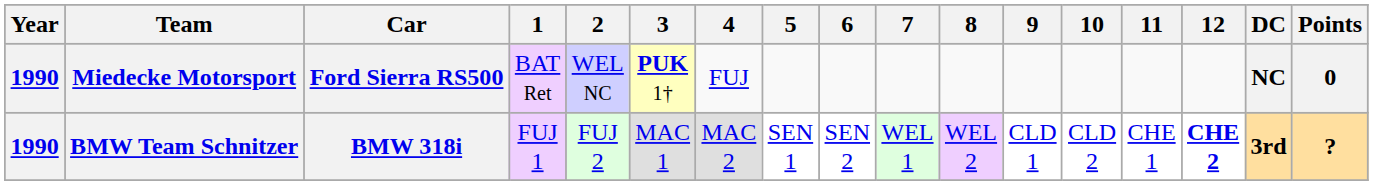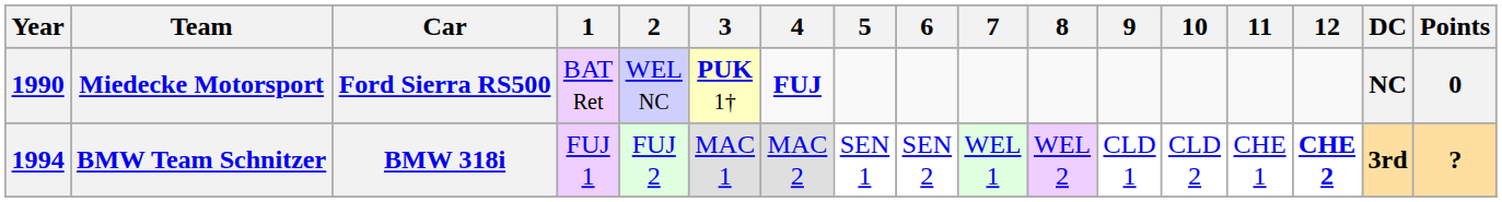 <table class="wikitable" style="text-align:center; font-size:85%">
 <tr>
 <th>Year</th>
 <th>Team</th>
 <th>Car</th>
 <th>1</th>
 <th>2</th>
 <th>3</th>
 <th>4</th>
 <th>5</th>
 <th>6</th>
 <th>7</th>
 <th>8</th>
 <th>9</th>
 <th>10</th>
 <th>11</th>
 <th>12</th>
 <th>DC</th>
 <th>Points</th>
 </tr>
 <tr>
 <th><a href='#'>1990</a></th>
 <th nowrap> <a href='#'>Miedecke Motorsport</a></th>
 <th nowrap><a href='#'>Ford Sierra RS500</a></th>
 <td style="background:#EFCFFF;"><a href='#'>BAT</a><br><small>Ret</small></td>
 <td style="background:#CFCFFF;"><a href='#'>WEL</a><br><small>NC</small></td>
 <td style="background:#FFFFBF;"><strong><a href='#'>PUK</a></strong><br><small>1†</small></td>
-<td><a href='#'>FUJ</a></td>
+<td><strong><a href='#'>FUJ</a></strong></td>
 <td></td>
 <td></td>
 <td></td>
 <td></td>
 <td></td>
 <td></td>
 <td></td>
 <td></td>
 <th>NC</th>
 <th>0</th>
 </tr>
 <tr>
-<th><a href='#'>1990</a></th>
+<th><a href='#'>1994</a></th>
 <th nowrap> <a href='#'>BMW Team Schnitzer</a></th>
 <th nowrap><a href='#'>BMW 318i</a></th>
 <td style="background:#EFCFFF;"><a href='#'>FUJ<br>1</a><br></td>
 <td style="background:#DFFFDF;"><a href='#'>FUJ<br>2</a><br></td>
 <td style="background:#DFDFDF;"><a href='#'>MAC<br>1</a><br></td>
 <td style="background:#DFDFDF;"><a href='#'>MAC<br>2</a><br></td>
 <td style="background:#FFFFFF;"><a href='#'>SEN<br>1</a><br></td>
 <td style="background:#FFFFFF;"><a href='#'>SEN<br>2</a><br></td>
 <td style="background:#DFFFDF;"><a href='#'>WEL<br>1</a><br></td>
 <td style="background:#EFCFFF;"><a href='#'>WEL<br>2</a><br></td>
 <td style="background:#FFFFFF;"><a href='#'>CLD<br>1</a><br></td>
 <td style="background:#FFFFFF;"><a href='#'>CLD<br>2</a><br></td>
 <td style="background:#FFFFFF;"><a href='#'>CHE<br>1</a><br></td>
 <td style="background:#FFFFFF;"><strong><a href='#'>CHE<br>2</a><br></strong></td>
 <th style="background:#FFDF9F;">3rd</th>
 <th style="background:#FFDF9F;">?</th>
 </tr>
 </table>
